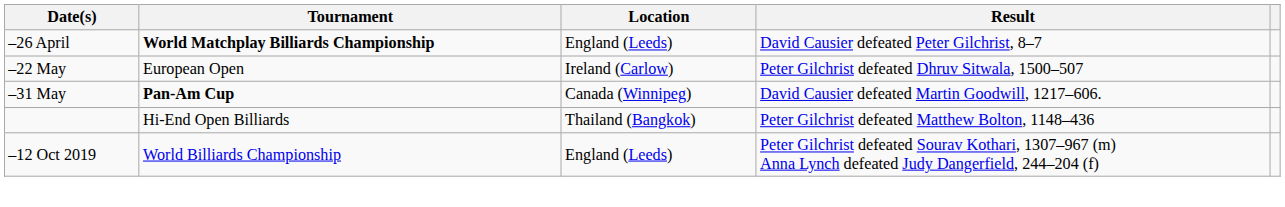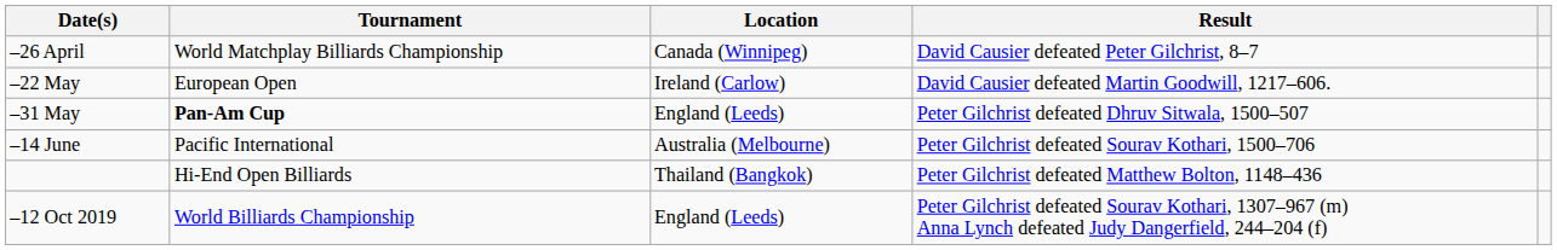 <table class="sortable wikitable" width="100%" cellpadding="5" style="margin: 1em auto 1em auto">
 <tr>
 <th scope="col">Date(s)</th>
 <th wscope="col">Tournament</th>
 <th scope="col">Location</th>
 <th scope="col" class="unsortable">Result</th>
 <th scope="col" class="unsortable"></th>
 </tr>
 <tr>
 <td>–26 April</td>
-<td><strong>World Matchplay Billiards Championship</strong></td>
-<td>England (<a href='#'>Leeds</a>)</td>
+<td>World Matchplay Billiards Championship</td>
+<td>Canada (<a href='#'>Winnipeg</a>)</td>
 <td><a href='#'>David Causier</a> defeated <a href='#'>Peter Gilchrist</a>, 8–7</td>
 <td align="center"></td>
 </tr>
 <tr>
 <td>–22 May</td>
 <td>European Open</td>
 <td>Ireland (<a href='#'>Carlow</a>)</td>
-<td><a href='#'>Peter Gilchrist</a> defeated <a href='#'>Dhruv Sitwala</a>, 1500–507</td>
+<td><a href='#'>David Causier</a> defeated <a href='#'>Martin Goodwill</a>, 1217–606.</td>
 <td align="center"></td>
 </tr>
 <tr>
 <td>–31 May</td>
 <td><strong>Pan-Am Cup</strong></td>
-<td>Canada (<a href='#'>Winnipeg</a>)</td>
-<td><a href='#'>David Causier</a> defeated <a href='#'>Martin Goodwill</a>, 1217–606.</td>
+<td>England (<a href='#'>Leeds</a>)</td>
+<td><a href='#'>Peter Gilchrist</a> defeated <a href='#'>Dhruv Sitwala</a>, 1500–507</td>
+<td align="center"></td>
+</tr>
+<tr>
+<td>–14 June</td>
+<td>Pacific International</td>
+<td>Australia (<a href='#'>Melbourne</a>)</td>
+<td><a href='#'>Peter Gilchrist</a> defeated <a href='#'>Sourav Kothari</a>, 1500–706</td>
 <td align="center"></td>
 </tr>
 <tr>
 <td></td>
 <td>Hi-End Open Billiards</td>
 <td>Thailand (<a href='#'>Bangkok</a>)</td>
 <td><a href='#'>Peter Gilchrist</a> defeated <a href='#'>Matthew Bolton</a>, 1148–436</td>
 <td align="center"></td>
 </tr>
 <tr>
 <td>–12 Oct 2019</td>
 <td><a href='#'>World Billiards Championship</a></td>
 <td>England (<a href='#'>Leeds</a>)</td>
 <td><a href='#'>Peter Gilchrist</a> defeated <a href='#'>Sourav Kothari</a>, 1307–967 (m) <br> <a href='#'>Anna Lynch</a> defeated <a href='#'>Judy Dangerfield</a>, 244–204 (f)</td>
 <td align="center"></td>
 </tr>
 </table>
